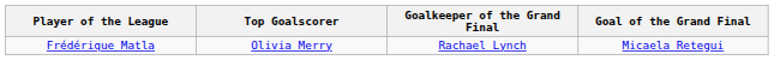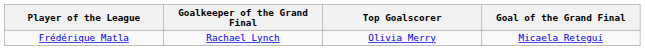 <table class=wikitable style="margin:auto; text-align:center">
 <tr>
 <th style="width: 220px;">Player of the League</th>
+<th style="width: 220px;">Goalkeeper of the Grand Final</th>
 <th style="width: 220px;">Top Goalscorer</th>
-<th style="width: 220px;">Goalkeeper of the Grand Final</th>
 <th style="width: 220px;">Goal of the Grand Final</th>
 </tr>
 <tr>
 <td> <a href='#'>Frédérique Matla</a></td>
+<td> <a href='#'>Rachael Lynch</a></td>
 <td> <a href='#'>Olivia Merry</a></td>
-<td> <a href='#'>Rachael Lynch</a></td>
 <td> <a href='#'>Micaela Retegui</a></td>
 </tr>
 </table>
